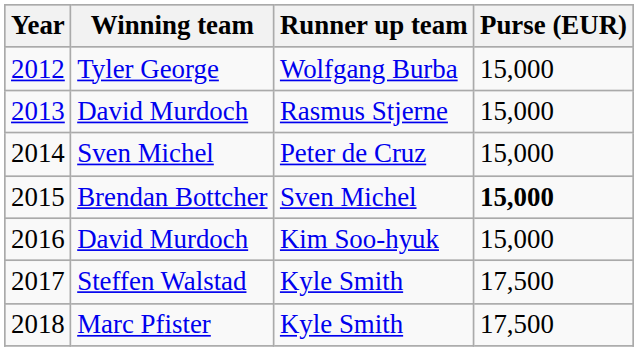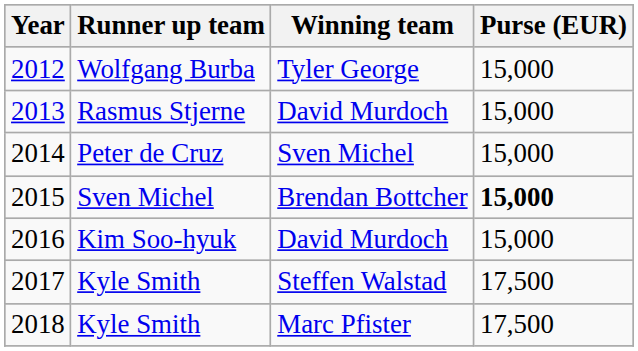 <table class="wikitable">
 <tr>
 <th>Year</th>
+<th>Runner up team</th>
 <th>Winning team</th>
-<th>Runner up team</th>
 <th>Purse (EUR)</th>
 </tr>
 <tr>
 <td><a href='#'>2012</a></td>
+<td> <a href='#'>Wolfgang Burba</a></td>
 <td> <a href='#'>Tyler George</a></td>
-<td> <a href='#'>Wolfgang Burba</a></td>
 <td>15,000</td>
 </tr>
 <tr>
 <td><a href='#'>2013</a></td>
+<td> <a href='#'>Rasmus Stjerne</a></td>
 <td> <a href='#'>David Murdoch</a></td>
-<td> <a href='#'>Rasmus Stjerne</a></td>
 <td>15,000</td>
 </tr>
 <tr>
 <td>2014</td>
+<td> <a href='#'>Peter de Cruz</a></td>
 <td> <a href='#'>Sven Michel</a></td>
-<td> <a href='#'>Peter de Cruz</a></td>
 <td>15,000</td>
 </tr>
 <tr>
 <td>2015</td>
+<td> <a href='#'>Sven Michel</a></td>
 <td> <a href='#'>Brendan Bottcher</a></td>
-<td> <a href='#'>Sven Michel</a></td>
 <td><strong>15,000</strong></td>
 </tr>
 <tr>
 <td>2016</td>
+<td> <a href='#'>Kim Soo-hyuk</a></td>
 <td> <a href='#'>David Murdoch</a></td>
-<td> <a href='#'>Kim Soo-hyuk</a></td>
 <td>15,000</td>
 </tr>
 <tr>
 <td>2017</td>
+<td> <a href='#'>Kyle Smith</a></td>
 <td> <a href='#'>Steffen Walstad</a></td>
-<td> <a href='#'>Kyle Smith</a></td>
 <td>17,500</td>
 </tr>
 <tr>
 <td>2018</td>
+<td> <a href='#'>Kyle Smith</a></td>
 <td> <a href='#'>Marc Pfister</a></td>
-<td> <a href='#'>Kyle Smith</a></td>
 <td>17,500</td>
 </tr>
 </table>
